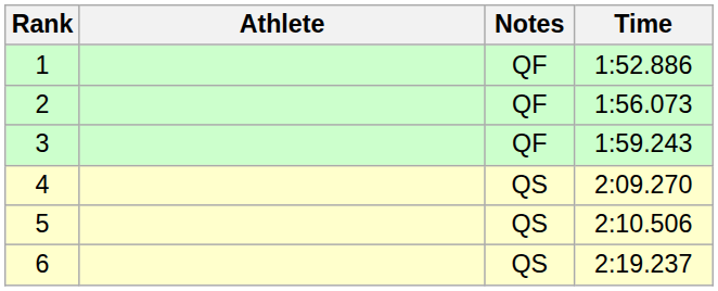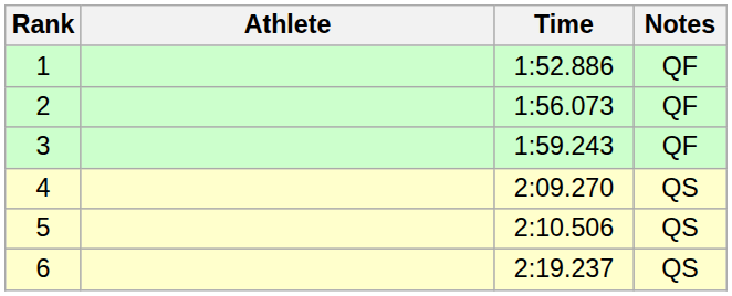 <table class=wikitable style="text-align:center">
 <tr>
 <th width=40>Rank</th>
 <th width=250>Athlete</th>
+<th width=80>Time</th>
 <th width=50>Notes</th>
-<th width=80>Time</th>
 </tr>
 <tr bgcolor="ccffcc">
 <td>1</td>
 <td align=left></td>
+<td>1:52.886</td>
 <td>QF</td>
-<td>1:52.886</td>
 </tr>
 <tr bgcolor="ccffcc">
 <td>2</td>
 <td align=left></td>
+<td>1:56.073</td>
 <td>QF</td>
-<td>1:56.073</td>
 </tr>
 <tr bgcolor="ccffcc">
 <td>3</td>
 <td align=left></td>
+<td>1:59.243</td>
 <td>QF</td>
-<td>1:59.243</td>
 </tr>
 <tr bgcolor="#ffffcc">
 <td>4</td>
 <td align=left></td>
+<td>2:09.270</td>
 <td>QS</td>
-<td>2:09.270</td>
 </tr>
 <tr bgcolor="#ffffcc">
 <td>5</td>
 <td align=left></td>
+<td>2:10.506</td>
 <td>QS</td>
-<td>2:10.506</td>
 </tr>
 <tr bgcolor="#ffffcc">
 <td>6</td>
 <td align=left></td>
+<td>2:19.237</td>
 <td>QS</td>
-<td>2:19.237</td>
 </tr>
 </table>
